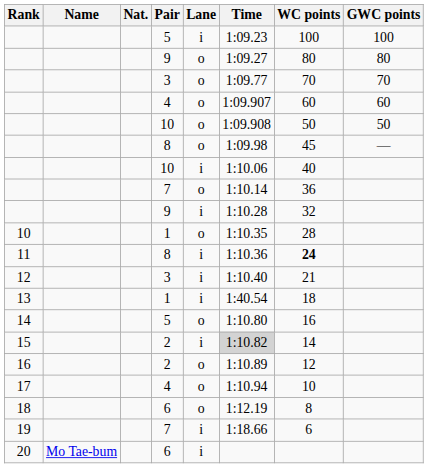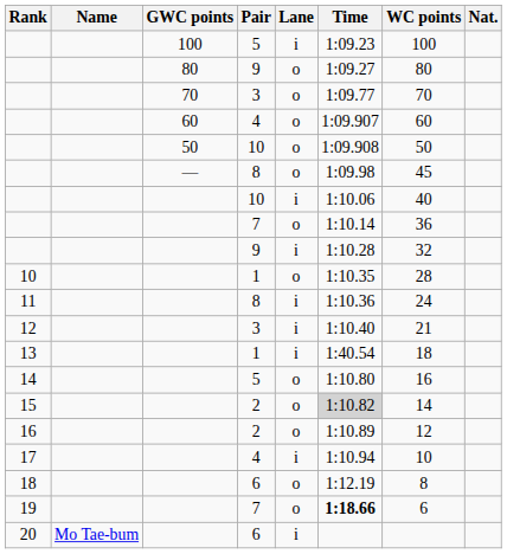 <table class="wikitable sortable" style="text-align:center">
 <tr>
 <th>Rank</th>
 <th>Name</th>
-<th>Nat.</th>
+<th>GWC points</th>
 <th>Pair</th>
 <th>Lane</th>
 <th>Time</th>
 <th>WC points</th>
-<th>GWC points</th>
+<th>Nat.</th>
 </tr>
 <tr>
 <td></td>
 <td align=left></td>
-<td></td>
+<td>100</td>
 <td>5</td>
 <td>i</td>
 <td>1:09.23</td>
 <td>100</td>
-<td>100</td>
+<td></td>
 </tr>
 <tr>
 <td></td>
 <td align=left></td>
-<td></td>
+<td>80</td>
 <td>9</td>
 <td>o</td>
 <td>1:09.27</td>
 <td>80</td>
-<td>80</td>
+<td></td>
 </tr>
 <tr>
 <td></td>
 <td align=left></td>
-<td></td>
+<td>70</td>
 <td>3</td>
 <td>o</td>
 <td>1:09.77</td>
 <td>70</td>
-<td>70</td>
+<td></td>
 </tr>
 <tr>
 <td></td>
 <td align=left></td>
-<td></td>
+<td>60</td>
 <td>4</td>
 <td>o</td>
 <td>1:09.907</td>
 <td>60</td>
-<td>60</td>
+<td></td>
 </tr>
 <tr>
 <td></td>
 <td align=left></td>
-<td></td>
+<td>50</td>
 <td>10</td>
 <td>o</td>
 <td>1:09.908</td>
 <td>50</td>
-<td>50</td>
+<td></td>
 </tr>
 <tr>
 <td></td>
 <td align=left></td>
-<td></td>
+<td>—</td>
 <td>8</td>
 <td>o</td>
 <td>1:09.98</td>
 <td>45</td>
-<td>—</td>
+<td></td>
 </tr>
 <tr>
 <td></td>
 <td align=left></td>
 <td></td>
 <td>10</td>
 <td>i</td>
 <td>1:10.06</td>
 <td>40</td>
 <td></td>
 </tr>
 <tr>
 <td></td>
 <td align=left></td>
 <td></td>
 <td>7</td>
 <td>o</td>
 <td>1:10.14</td>
 <td>36</td>
 <td></td>
 </tr>
 <tr>
 <td></td>
 <td align=left></td>
 <td></td>
 <td>9</td>
 <td>i</td>
 <td>1:10.28</td>
 <td>32</td>
 <td></td>
 </tr>
 <tr>
 <td>10</td>
 <td align=left></td>
 <td></td>
 <td>1</td>
 <td>o</td>
 <td>1:10.35</td>
 <td>28</td>
 <td></td>
 </tr>
 <tr>
 <td>11</td>
 <td align=left></td>
 <td></td>
 <td>8</td>
 <td>i</td>
 <td>1:10.36</td>
-<td><strong>24</strong></td>
+<td>24</td>
 <td></td>
 </tr>
 <tr>
 <td>12</td>
 <td align=left></td>
 <td></td>
 <td>3</td>
 <td>i</td>
 <td>1:10.40</td>
 <td>21</td>
 <td></td>
 </tr>
 <tr>
 <td>13</td>
 <td align=left></td>
 <td></td>
 <td>1</td>
 <td>i</td>
 <td>1:40.54</td>
 <td>18</td>
 <td></td>
 </tr>
 <tr>
 <td>14</td>
 <td align=left></td>
 <td></td>
 <td>5</td>
 <td>o</td>
 <td>1:10.80</td>
 <td>16</td>
 <td></td>
 </tr>
 <tr>
 <td>15</td>
 <td align=left></td>
 <td></td>
 <td>2</td>
-<td>i</td>
+<td>o</td>
 <td style="background: lightgrey;">1:10.82</td>
 <td>14</td>
 <td></td>
 </tr>
 <tr>
 <td>16</td>
 <td align=left></td>
 <td></td>
 <td>2</td>
 <td>o</td>
 <td>1:10.89</td>
 <td>12</td>
 <td></td>
 </tr>
 <tr>
 <td>17</td>
 <td align=left></td>
 <td></td>
 <td>4</td>
-<td>o</td>
+<td>i</td>
 <td>1:10.94</td>
 <td>10</td>
 <td></td>
 </tr>
 <tr>
 <td>18</td>
 <td align=left></td>
 <td></td>
 <td>6</td>
 <td>o</td>
 <td>1:12.19</td>
 <td>8</td>
 <td></td>
 </tr>
 <tr>
 <td>19</td>
 <td align=left></td>
 <td></td>
 <td>7</td>
-<td>i</td>
-<td>1:18.66</td>
+<td>o</td>
+<td><strong>1:18.66</strong></td>
 <td>6</td>
 <td></td>
 </tr>
 <tr>
 <td>20</td>
 <td align=left><a href='#'>Mo Tae-bum</a></td>
 <td></td>
 <td>6</td>
 <td>i</td>
 <td></td>
 <td></td>
 <td></td>
 </tr>
 </table>
